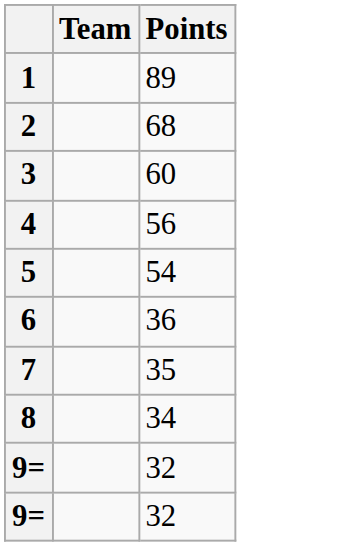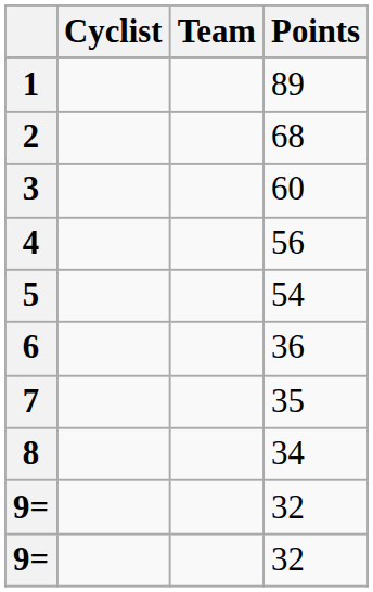 <table class=wikitable>
 <tr>
 <th></th>
+<th>Cyclist</th>
 <th>Team</th>
 <th>Points</th>
 </tr>
 <tr>
 <th>1</th>
 <td></td>
+<td></td>
 <td>89</td>
 </tr>
 <tr>
 <th>2</th>
+<td></td>
 <td></td>
 <td>68</td>
 </tr>
 <tr>
 <th>3</th>
 <td></td>
+<td></td>
 <td>60</td>
 </tr>
 <tr>
 <th>4</th>
+<td></td>
 <td></td>
 <td>56</td>
 </tr>
 <tr>
 <th>5</th>
 <td></td>
+<td></td>
 <td>54</td>
 </tr>
 <tr>
 <th>6</th>
+<td></td>
 <td></td>
 <td>36</td>
 </tr>
 <tr>
 <th>7</th>
 <td></td>
+<td></td>
 <td>35</td>
 </tr>
 <tr>
 <th>8</th>
+<td></td>
 <td></td>
 <td>34</td>
 </tr>
 <tr>
 <th>9=</th>
 <td></td>
+<td></td>
 <td>32</td>
 </tr>
 <tr>
 <th>9=</th>
 <td></td>
+<td></td>
 <td>32</td>
 </tr>
 </table>
